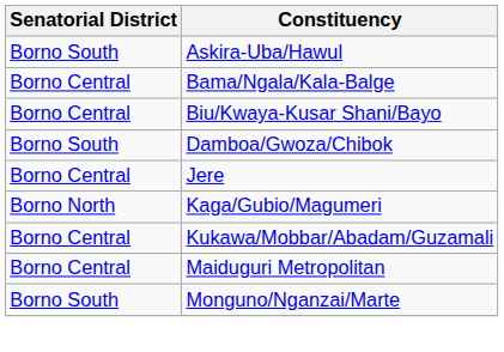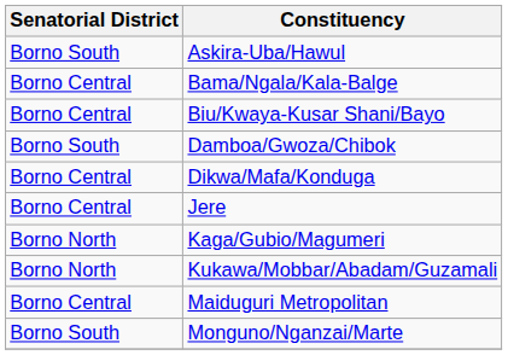 <table class="wikitable sortable">
 <tr>
 <th>Senatorial District</th>
 <th>Constituency</th>
 </tr>
 <tr>
 <td><a href='#'>Borno South</a></td>
 <td><a href='#'>Askira-Uba/Hawul</a></td>
 </tr>
 <tr>
 <td><a href='#'>Borno Central</a></td>
 <td><a href='#'>Bama/Ngala/Kala-Balge</a></td>
 </tr>
 <tr>
 <td><a href='#'>Borno Central</a></td>
 <td><a href='#'>Biu/Kwaya-Kusar Shani/Bayo</a></td>
 </tr>
 <tr>
 <td><a href='#'>Borno South</a></td>
 <td><a href='#'>Damboa/Gwoza/Chibok</a></td>
 </tr>
 <tr>
 <td><a href='#'>Borno Central</a></td>
+<td><a href='#'>Dikwa/Mafa/Konduga</a></td>
+</tr>
+<tr>
+<td><a href='#'>Borno Central</a></td>
 <td><a href='#'>Jere</a></td>
 </tr>
 <tr>
 <td><a href='#'>Borno North</a></td>
 <td><a href='#'>Kaga/Gubio/Magumeri</a></td>
 </tr>
 <tr>
-<td><a href='#'>Borno Central</a></td>
+<td><a href='#'>Borno North</a></td>
 <td><a href='#'>Kukawa/Mobbar/Abadam/Guzamali</a></td>
 </tr>
 <tr>
 <td><a href='#'>Borno Central</a></td>
 <td><a href='#'>Maiduguri Metropolitan</a></td>
 </tr>
 <tr>
 <td><a href='#'>Borno South</a></td>
 <td><a href='#'>Monguno/Nganzai/Marte</a></td>
 </tr>
 <tr>
 </tr>
 </table>
